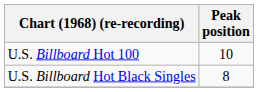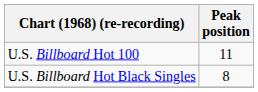 <table class="wikitable sortable">
 <tr>
 <th>Chart (1968) (re-recording)</th>
 <th>Peak<br>position</th>
 </tr>
 <tr>
 <td>U.S. <a href='#'><em>Billboard</em> Hot 100</a></td>
-<td align="center">10</td>
+<td align="center">11</td>
 </tr>
 <tr>
 <td>U.S. <em>Billboard</em> <a href='#'>Hot Black Singles</a></td>
 <td align="center">8</td>
 </tr>
 <tr>
 </tr>
 </table>
